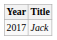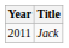 <table class="wikitable">
 <tr>
 <th>Year</th>
 <th>Title</th>
 </tr>
 <tr>
-<td>2017</td>
+<td>2011</td>
 <td><em>Jack</em></td>
 </tr>
 </table>
